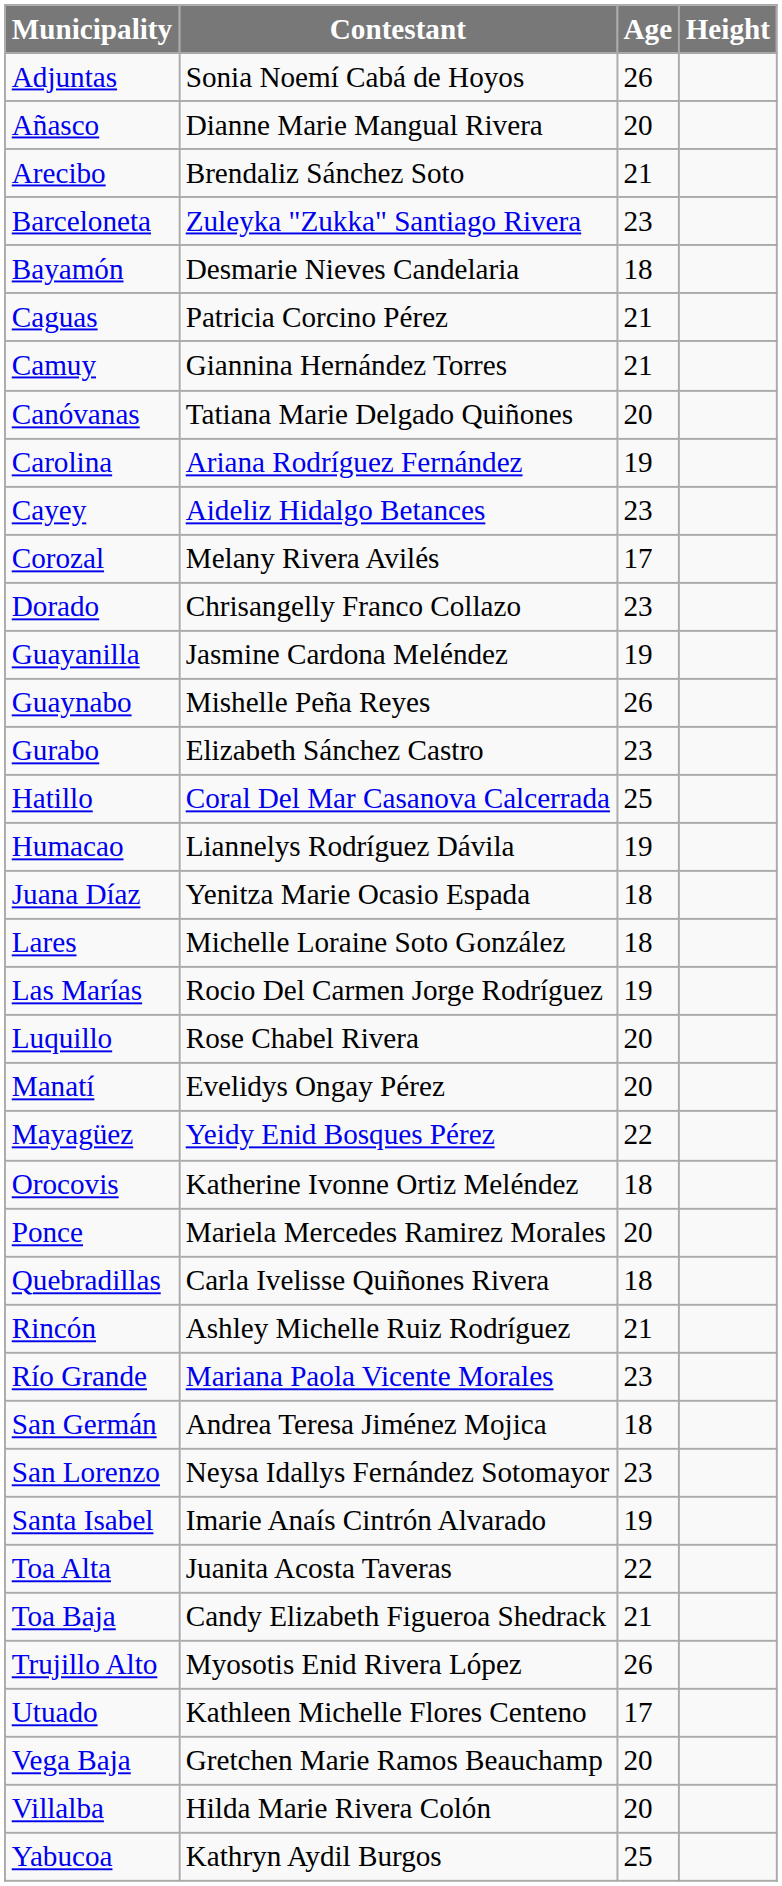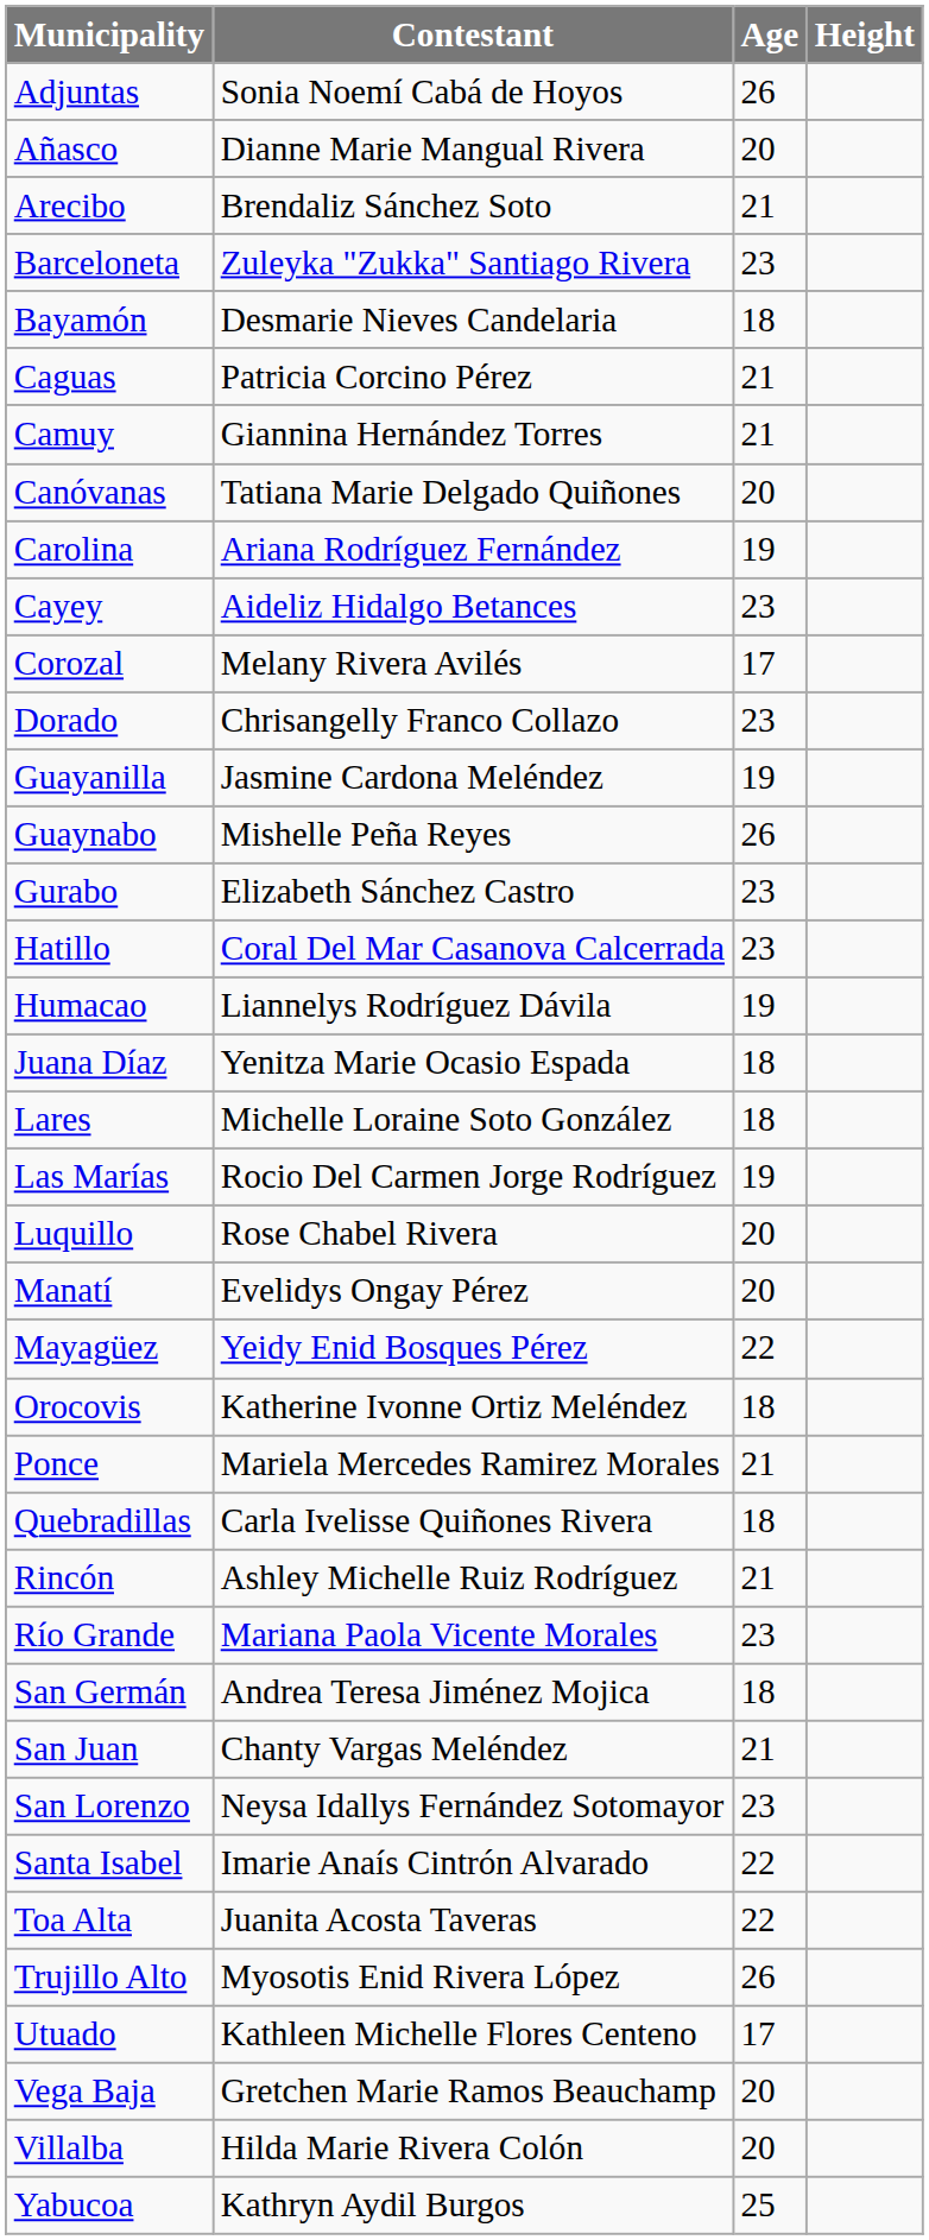 <table class="wikitable sortable" style="font-size: 95%;">
 <tr>
 <th style="background-color:#787878;color:#FFFFFF;">Municipality</th>
 <th style="background-color:#787878;color:#FFFFFF;">Contestant</th>
 <th style="background-color:#787878;color:#FFFFFF;">Age</th>
 <th style="background-color:#787878;color:#FFFFFF;">Height</th>
 </tr>
 <tr>
 <td><a href='#'>Adjuntas</a></td>
 <td>Sonia Noemí Cabá de Hoyos</td>
 <td>26</td>
 <td></td>
 </tr>
 <tr>
 <td><a href='#'>Añasco</a></td>
 <td>Dianne Marie Mangual Rivera</td>
 <td>20</td>
 <td></td>
 </tr>
 <tr>
 <td><a href='#'>Arecibo</a></td>
 <td>Brendaliz Sánchez Soto</td>
 <td>21</td>
 <td></td>
 </tr>
 <tr>
 <td><a href='#'>Barceloneta</a></td>
 <td><a href='#'>Zuleyka "Zukka" Santiago Rivera</a></td>
 <td>23</td>
 <td></td>
 </tr>
 <tr>
 <td><a href='#'>Bayamón</a></td>
 <td>Desmarie Nieves Candelaria</td>
 <td>18</td>
 <td></td>
 </tr>
 <tr>
 <td><a href='#'>Caguas</a></td>
 <td>Patricia Corcino Pérez</td>
 <td>21</td>
 <td></td>
 </tr>
 <tr>
 <td><a href='#'>Camuy</a></td>
 <td>Giannina Hernández Torres</td>
 <td>21</td>
 <td></td>
 </tr>
 <tr>
 <td><a href='#'>Canóvanas</a></td>
 <td>Tatiana Marie Delgado Quiñones</td>
 <td>20</td>
 <td></td>
 </tr>
 <tr>
 <td><a href='#'>Carolina</a></td>
 <td><a href='#'>Ariana Rodríguez Fernández</a></td>
 <td>19</td>
 <td></td>
 </tr>
 <tr>
 <td><a href='#'>Cayey</a></td>
 <td><a href='#'>Aideliz Hidalgo Betances</a></td>
 <td>23</td>
 <td></td>
 </tr>
 <tr>
 <td><a href='#'>Corozal</a></td>
 <td>Melany Rivera Avilés</td>
 <td>17</td>
 <td></td>
 </tr>
 <tr>
 <td><a href='#'>Dorado</a></td>
 <td>Chrisangelly Franco Collazo</td>
 <td>23</td>
 <td></td>
 </tr>
 <tr>
 <td><a href='#'>Guayanilla</a></td>
 <td>Jasmine Cardona Meléndez</td>
 <td>19</td>
 <td></td>
 </tr>
 <tr>
 <td><a href='#'>Guaynabo</a></td>
 <td>Mishelle Peña Reyes</td>
 <td>26</td>
 <td></td>
 </tr>
 <tr>
 <td><a href='#'>Gurabo</a></td>
 <td>Elizabeth Sánchez Castro</td>
 <td>23</td>
 <td></td>
 </tr>
 <tr>
 <td><a href='#'>Hatillo</a></td>
 <td><a href='#'>Coral Del Mar Casanova Calcerrada</a></td>
-<td>25</td>
+<td>23</td>
 <td></td>
 </tr>
 <tr>
 <td><a href='#'>Humacao</a></td>
 <td>Liannelys Rodríguez Dávila</td>
 <td>19</td>
 <td></td>
 </tr>
 <tr>
 <td><a href='#'>Juana Díaz</a></td>
 <td>Yenitza Marie Ocasio Espada</td>
 <td>18</td>
 <td></td>
 </tr>
 <tr>
 <td><a href='#'>Lares</a></td>
 <td>Michelle Loraine Soto González</td>
 <td>18</td>
 <td></td>
 </tr>
 <tr>
 <td><a href='#'>Las Marías</a></td>
 <td>Rocio Del Carmen Jorge Rodríguez</td>
 <td>19</td>
 <td></td>
 </tr>
 <tr>
 <td><a href='#'>Luquillo</a></td>
 <td>Rose Chabel Rivera</td>
 <td>20</td>
 <td></td>
 </tr>
 <tr>
 <td><a href='#'>Manatí</a></td>
 <td>Evelidys Ongay Pérez</td>
 <td>20</td>
 <td></td>
 </tr>
 <tr>
 <td><a href='#'>Mayagüez</a></td>
 <td><a href='#'>Yeidy Enid Bosques Pérez</a></td>
 <td>22</td>
 <td></td>
 </tr>
 <tr>
 <td><a href='#'>Orocovis</a></td>
 <td>Katherine Ivonne Ortiz Meléndez</td>
 <td>18</td>
 <td></td>
 </tr>
 <tr>
 <td><a href='#'>Ponce</a></td>
 <td>Mariela Mercedes Ramirez Morales</td>
-<td>20</td>
+<td>21</td>
 <td></td>
 </tr>
 <tr>
 <td><a href='#'>Quebradillas</a></td>
 <td>Carla Ivelisse Quiñones Rivera</td>
 <td>18</td>
 <td></td>
 </tr>
 <tr>
 <td><a href='#'>Rincón</a></td>
 <td>Ashley Michelle Ruiz Rodríguez</td>
 <td>21</td>
 <td></td>
 </tr>
 <tr>
 <td><a href='#'>Río Grande</a></td>
 <td><a href='#'>Mariana Paola Vicente Morales</a></td>
 <td>23</td>
 <td></td>
 </tr>
 <tr>
 <td><a href='#'>San Germán</a></td>
 <td>Andrea Teresa Jiménez Mojica</td>
 <td>18</td>
 <td></td>
 </tr>
 <tr>
+<td><a href='#'>San Juan</a></td>
+<td>Chanty Vargas Meléndez</td>
+<td>21</td>
+<td></td>
+</tr>
+<tr>
 <td><a href='#'>San Lorenzo</a></td>
 <td>Neysa Idallys Fernández Sotomayor</td>
 <td>23</td>
 <td></td>
 </tr>
 <tr>
 <td><a href='#'>Santa Isabel</a></td>
 <td>Imarie Anaís Cintrón Alvarado</td>
-<td>19</td>
+<td>22</td>
 <td></td>
 </tr>
 <tr>
 <td><a href='#'>Toa Alta</a></td>
 <td>Juanita Acosta Taveras</td>
 <td>22</td>
-<td></td>
-</tr>
-<tr>
-<td><a href='#'>Toa Baja</a></td>
-<td>Candy Elizabeth Figueroa Shedrack</td>
-<td>21</td>
 <td></td>
 </tr>
 <tr>
 <td><a href='#'>Trujillo Alto</a></td>
 <td>Myosotis Enid Rivera López</td>
 <td>26</td>
 <td></td>
 </tr>
 <tr>
 <td><a href='#'>Utuado</a></td>
 <td>Kathleen Michelle Flores Centeno</td>
 <td>17</td>
 <td></td>
 </tr>
 <tr>
 <td><a href='#'>Vega Baja</a></td>
 <td>Gretchen Marie Ramos Beauchamp</td>
 <td>20</td>
 <td></td>
 </tr>
 <tr>
 <td><a href='#'>Villalba</a></td>
 <td>Hilda Marie Rivera Colón</td>
 <td>20</td>
 <td></td>
 </tr>
 <tr>
 <td><a href='#'>Yabucoa</a></td>
 <td>Kathryn Aydil Burgos</td>
 <td>25</td>
 <td></td>
 </tr>
 </table>
